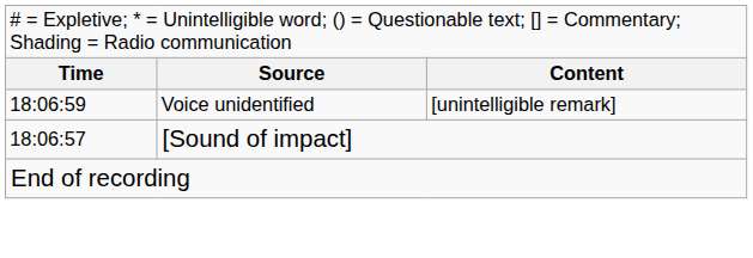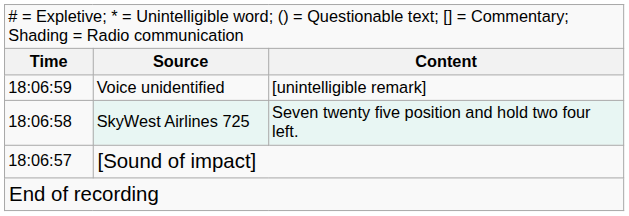 <table class="wikitable">
 <tr>
 <td colspan="3"># = Expletive; * = Unintelligible word; () = Questionable text; [] = Commentary; Shading = Radio communication</td>
 </tr>
 <tr>
 <th>Time</th>
 <th>Source</th>
 <th>Content</th>
 </tr>
 <tr>
 <td>18:06:59</td>
 <td>Voice unidentified</td>
 <td>[unintelligible remark]</td>
 </tr>
 <tr>
+<td>18:06:58</td>
+<td style="background:#E8F6F3;">SkyWest Airlines 725</td>
+<td style="background:#E8F6F3;">Seven twenty five position and hold two four left.</td>
+</tr>
+<tr>
 <td>18:06:57</td>
 <td colspan="2" style="font-size: 1.25em;">[Sound of impact]</td>
 </tr>
 <tr>
 <td colspan="3" style="font-size: 1.25em;">End of recording</td>
 </tr>
 </table>
